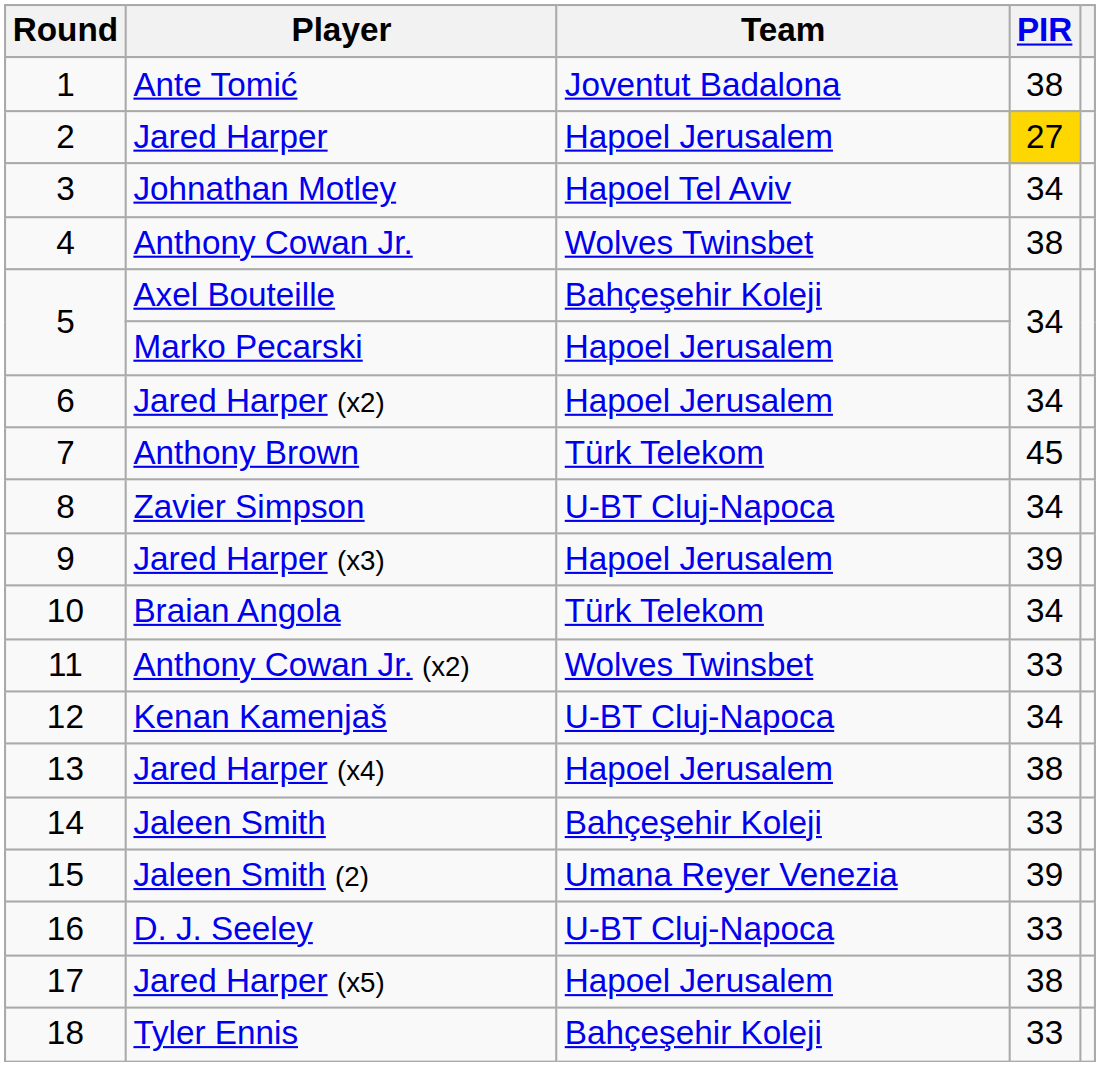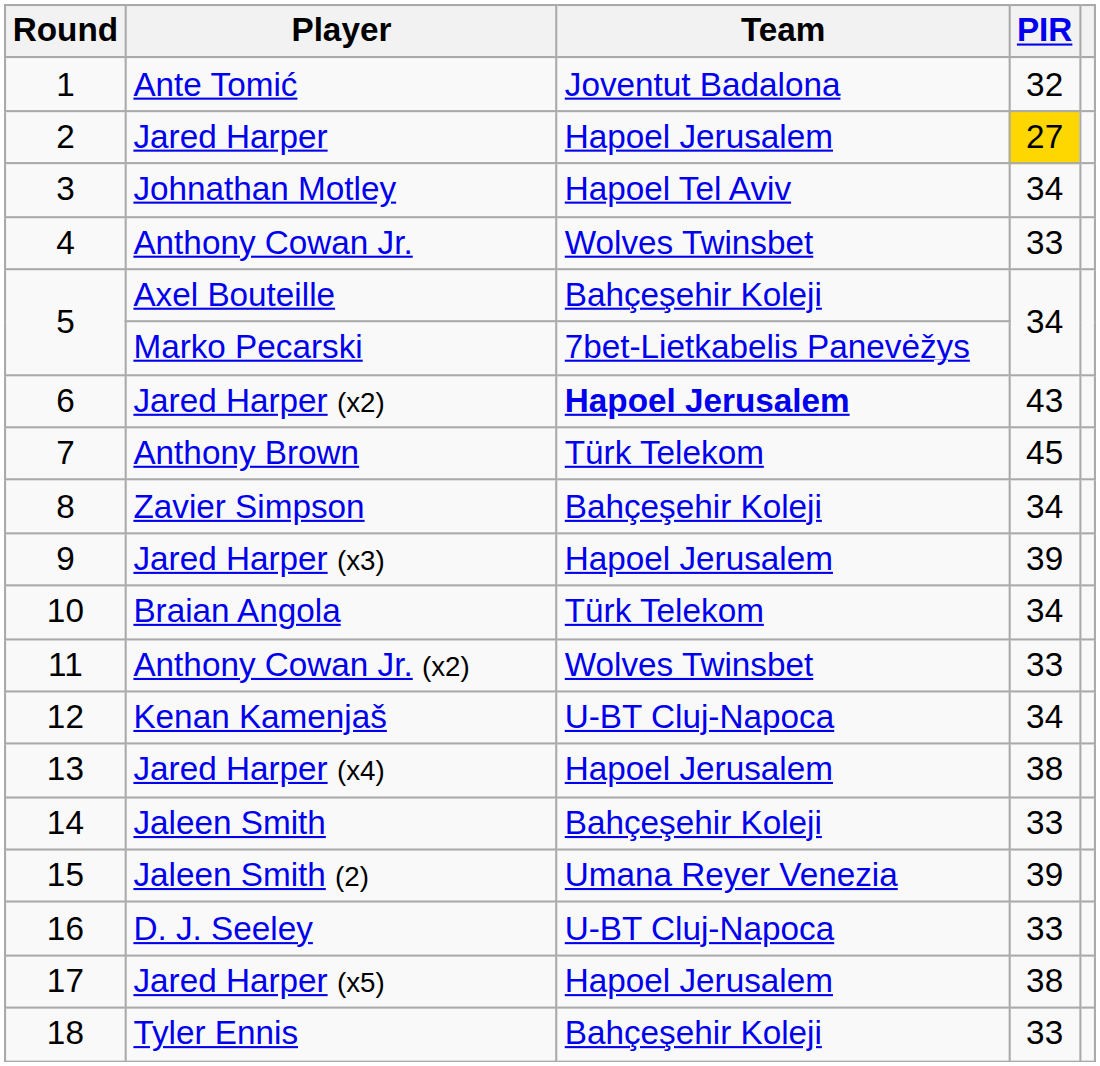 <table class="wikitable sortable" style="text-align: center;">
 <tr>
 <th>Round</th>
 <th style="width:200px;">Player</th>
 <th style="width:210px;">Team</th>
 <th><a href='#'>PIR</a></th>
 <th></th>
 </tr>
 <tr>
 <td>1</td>
 <td style="text-align:left;"> <a href='#'>Ante Tomić</a></td>
 <td style="text-align:left;"> <a href='#'>Joventut Badalona</a></td>
-<td>38</td>
+<td>32</td>
 <td></td>
 </tr>
 <tr>
 <td>2</td>
 <td style="text-align:left;"> <a href='#'>Jared Harper</a></td>
 <td style="text-align:left;"> <a href='#'>Hapoel Jerusalem</a></td>
 <td style="background: gold;">27</td>
 <td></td>
 </tr>
 <tr>
 <td>3</td>
 <td style="text-align:left;"> <a href='#'>Johnathan Motley</a></td>
 <td style="text-align:left;"> <a href='#'>Hapoel Tel Aviv</a></td>
 <td>34</td>
 <td></td>
 </tr>
 <tr>
 <td>4</td>
 <td style="text-align:left;"> <a href='#'>Anthony Cowan Jr.</a></td>
 <td style="text-align:left;"> <a href='#'>Wolves Twinsbet</a></td>
-<td>38</td>
+<td>33</td>
 <td></td>
 </tr>
 <tr>
 <td rowspan=2>5</td>
 <td align=left> <a href='#'>Axel Bouteille</a></td>
 <td align=left> <a href='#'>Bahçeşehir Koleji</a></td>
 <td rowspan=2>34</td>
 <td rowspan=2></td>
 </tr>
 <tr>
 <td align=left> <a href='#'>Marko Pecarski</a></td>
-<td style="text-align:left;"> <a href='#'>Hapoel Jerusalem</a></td>
+<td align=left> <a href='#'>7bet-Lietkabelis Panevėžys</a></td>
 </tr>
 <tr>
 <td>6</td>
 <td style="text-align:left;"> <a href='#'>Jared Harper</a> <small>(x2)</small></td>
-<td style="text-align:left;"> <a href='#'>Hapoel Jerusalem</a></td>
-<td>34</td>
+<td style="text-align:left;"><strong> <a href='#'>Hapoel Jerusalem</a></strong></td>
+<td>43</td>
 <td></td>
 </tr>
 <tr>
 <td>7</td>
 <td style="text-align:left;"> <a href='#'>Anthony Brown</a></td>
 <td style="text-align:left;"> <a href='#'>Türk Telekom</a></td>
 <td>45</td>
 <td></td>
 </tr>
 <tr>
 <td>8</td>
 <td style="text-align:left;"> <a href='#'>Zavier Simpson</a></td>
-<td style="text-align:left;"> <a href='#'>U-BT Cluj-Napoca</a></td>
+<td style="text-align:left;"> <a href='#'>Bahçeşehir Koleji</a></td>
 <td>34</td>
 <td></td>
 </tr>
 <tr>
 <td>9</td>
 <td style="text-align:left;"> <a href='#'>Jared Harper</a> <small>(x3)</small></td>
 <td style="text-align:left;"> <a href='#'>Hapoel Jerusalem</a></td>
 <td>39</td>
 <td></td>
 </tr>
 <tr>
 <td>10</td>
 <td style="text-align:left;"> <a href='#'>Braian Angola</a></td>
 <td style="text-align:left;"> <a href='#'>Türk Telekom</a></td>
 <td>34</td>
 <td></td>
 </tr>
 <tr>
 <td>11</td>
 <td style="text-align:left;"> <a href='#'>Anthony Cowan Jr.</a> <small>(x2)</small></td>
 <td style="text-align:left;"> <a href='#'>Wolves Twinsbet</a></td>
 <td>33</td>
 <td></td>
 </tr>
 <tr>
 <td>12</td>
 <td style="text-align:left;"> <a href='#'>Kenan Kamenjaš</a></td>
 <td style="text-align:left;"> <a href='#'>U-BT Cluj-Napoca</a></td>
 <td>34</td>
 <td></td>
 </tr>
 <tr>
 <td>13</td>
 <td style="text-align:left;"> <a href='#'>Jared Harper</a> <small>(x4)</small></td>
 <td style="text-align:left;"> <a href='#'>Hapoel Jerusalem</a></td>
 <td>38</td>
 <td></td>
 </tr>
 <tr>
 <td>14</td>
 <td style="text-align:left;"> <a href='#'>Jaleen Smith</a></td>
 <td style="text-align:left;"> <a href='#'>Bahçeşehir Koleji</a></td>
 <td>33</td>
 <td></td>
 </tr>
 <tr>
 <td>15</td>
 <td style="text-align:left;"> <a href='#'>Jaleen Smith</a> <small>(2)</small></td>
 <td style="text-align:left;"> <a href='#'>Umana Reyer Venezia</a></td>
 <td>39</td>
 <td></td>
 </tr>
 <tr>
 <td>16</td>
 <td style="text-align:left;"> <a href='#'>D. J. Seeley</a></td>
 <td style="text-align:left;"> <a href='#'>U-BT Cluj-Napoca</a></td>
 <td>33</td>
 <td></td>
 </tr>
 <tr>
 <td>17</td>
 <td style="text-align:left;"> <a href='#'>Jared Harper</a> <small>(x5)</small></td>
 <td style="text-align:left;"> <a href='#'>Hapoel Jerusalem</a></td>
 <td>38</td>
 <td></td>
 </tr>
 <tr>
 <td>18</td>
 <td style="text-align:left;"> <a href='#'>Tyler Ennis</a></td>
 <td style="text-align:left;"> <a href='#'>Bahçeşehir Koleji</a></td>
 <td>33</td>
 <td></td>
 </tr>
 </table>
